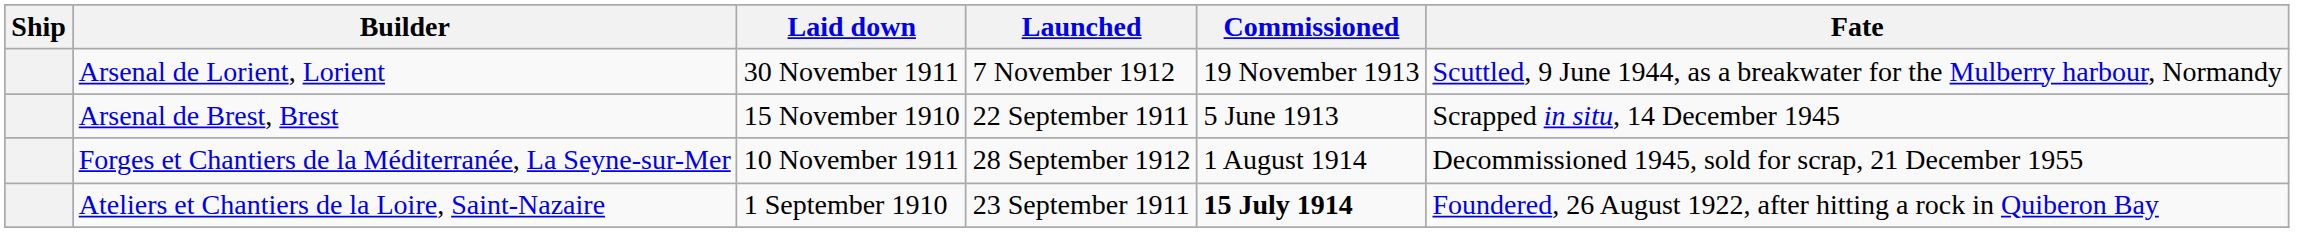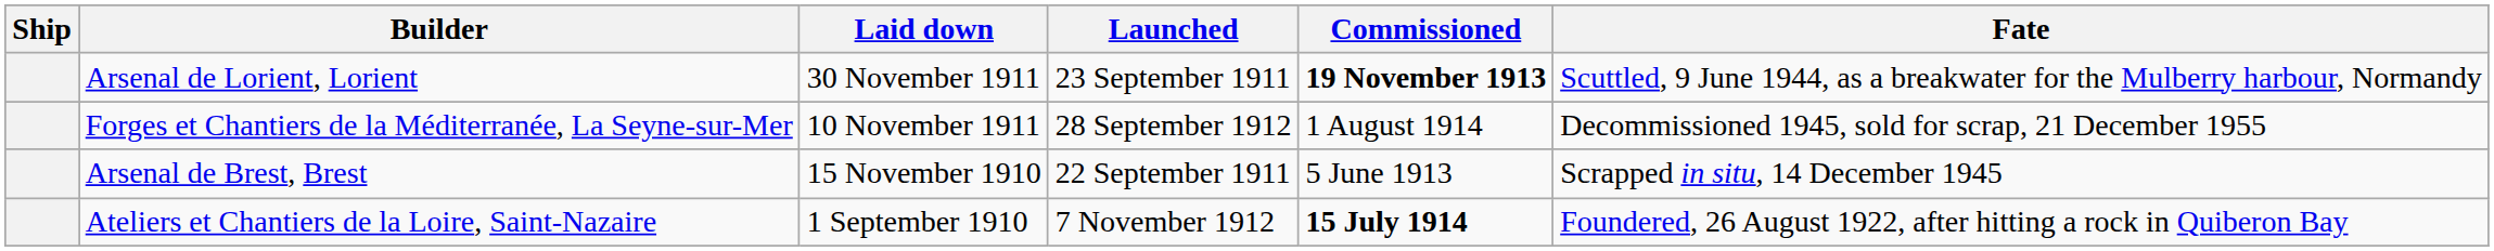 <table class="wikitable plainrowheaders">
 <tr>
 <th scope="col">Ship</th>
 <th scope="col">Builder</th>
 <th scope="col"><a href='#'>Laid down</a></th>
 <th scope="col"><a href='#'>Launched</a></th>
 <th scope="col"><a href='#'>Commissioned</a></th>
 <th scope="col">Fate</th>
 </tr>
 <tr>
 <th scope="row"></th>
 <td><a href='#'>Arsenal de Lorient</a>, <a href='#'>Lorient</a></td>
 <td>30 November 1911</td>
-<td>7 November 1912</td>
-<td>19 November 1913</td>
+<td>23 September 1911</td>
+<td><strong>19 November 1913</strong></td>
 <td><a href='#'>Scuttled</a>, 9 June 1944, as a breakwater for the <a href='#'>Mulberry harbour</a>, Normandy</td>
+</tr>
+<tr>
+<th scope="row"></th>
+<td><a href='#'>Forges et Chantiers de la Méditerranée</a>, <a href='#'>La Seyne-sur-Mer</a></td>
+<td>10 November 1911</td>
+<td>28 September 1912</td>
+<td>1 August 1914</td>
+<td>Decommissioned 1945, sold for scrap, 21 December 1955</td>
 </tr>
 <tr>
 <th scope="row"></th>
 <td><a href='#'>Arsenal de Brest</a>, <a href='#'>Brest</a></td>
 <td>15 November 1910</td>
 <td>22 September 1911</td>
 <td>5 June 1913</td>
 <td>Scrapped <em><a href='#'>in situ</a></em>, 14 December 1945</td>
 </tr>
 <tr>
 <th scope="row"></th>
-<td><a href='#'>Forges et Chantiers de la Méditerranée</a>, <a href='#'>La Seyne-sur-Mer</a></td>
-<td>10 November 1911</td>
-<td>28 September 1912</td>
-<td>1 August 1914</td>
-<td>Decommissioned 1945, sold for scrap, 21 December 1955</td>
-</tr>
-<tr>
-<th scope="row"></th>
 <td><a href='#'>Ateliers et Chantiers de la Loire</a>, <a href='#'>Saint-Nazaire</a></td>
 <td>1 September 1910</td>
-<td>23 September 1911</td>
+<td>7 November 1912</td>
 <td><strong>15 July 1914</strong></td>
 <td><a href='#'>Foundered</a>, 26 August 1922, after hitting a rock in <a href='#'>Quiberon Bay</a></td>
 </tr>
 </table>
